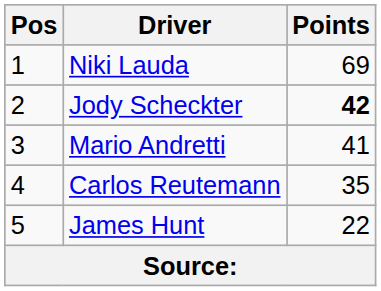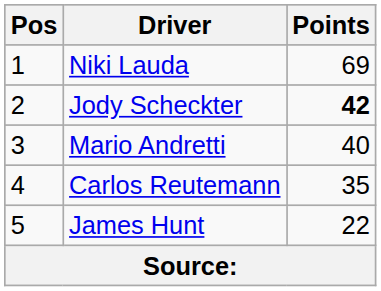 <table class="wikitable" style="font-size: 95%;">
 <tr>
 <th>Pos</th>
 <th>Driver</th>
 <th>Points</th>
 </tr>
 <tr>
 <td>1</td>
 <td> <a href='#'>Niki Lauda</a></td>
 <td align="right">69</td>
 </tr>
 <tr>
 <td>2</td>
 <td> <a href='#'>Jody Scheckter</a></td>
 <td align="right"><strong>42</strong></td>
 </tr>
 <tr>
 <td>3</td>
 <td> <a href='#'>Mario Andretti</a></td>
-<td align="right">41</td>
+<td align="right">40</td>
 </tr>
 <tr>
 <td>4</td>
 <td> <a href='#'>Carlos Reutemann</a></td>
 <td align="right">35</td>
 </tr>
 <tr>
 <td>5</td>
 <td> <a href='#'>James Hunt</a></td>
 <td align="right">22</td>
 </tr>
 <tr>
 <th colspan=4>Source: </th>
 </tr>
 </table>
